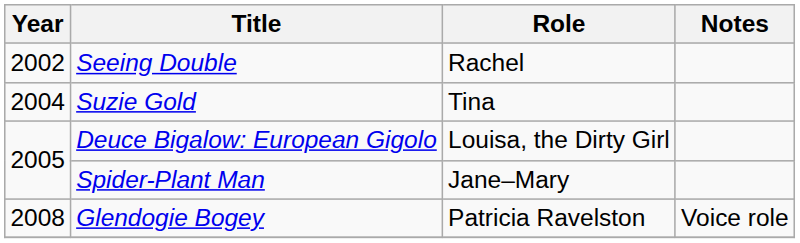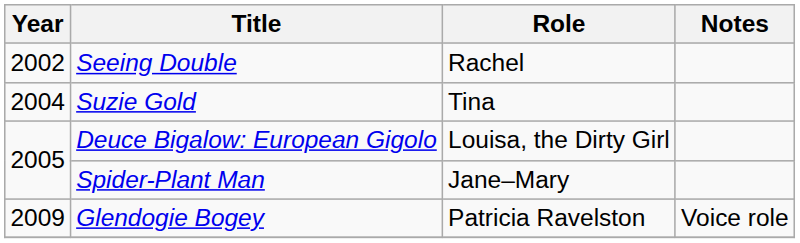 <table class="wikitable">
 <tr>
 <th>Year</th>
 <th>Title</th>
 <th>Role</th>
 <th class="unsortable">Notes</th>
 </tr>
 <tr>
 <td>2002</td>
 <td><em><a href='#'>Seeing Double</a></em></td>
 <td>Rachel</td>
 <td></td>
 </tr>
 <tr>
 <td>2004</td>
 <td><em><a href='#'>Suzie Gold</a></em></td>
 <td>Tina</td>
 <td></td>
 </tr>
 <tr>
 <td rowspan=2>2005</td>
 <td><em><a href='#'>Deuce Bigalow: European Gigolo</a></em></td>
 <td>Louisa, the Dirty Girl</td>
 <td></td>
 </tr>
 <tr>
 <td><em><a href='#'>Spider-Plant Man</a></em></td>
 <td>Jane–Mary</td>
 <td></td>
 </tr>
 <tr>
-<td>2008</td>
+<td>2009</td>
 <td><em><a href='#'>Glendogie Bogey</a></em></td>
 <td>Patricia Ravelston</td>
 <td>Voice role</td>
 </tr>
 <tr>
 </tr>
 </table>
